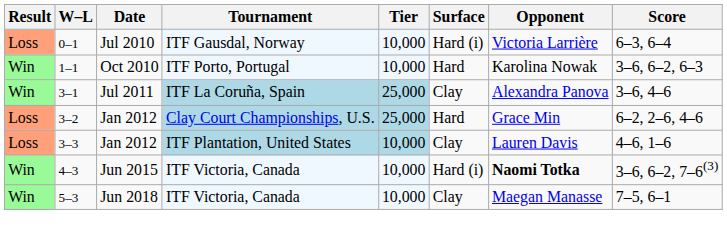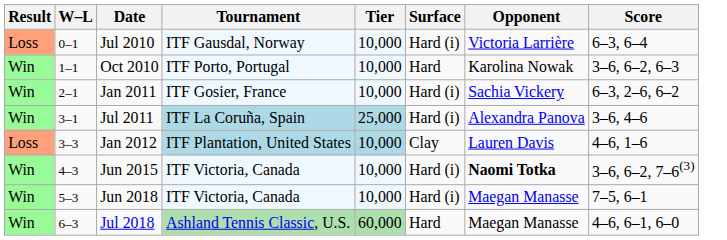 <table class="sortable wikitable">
 <tr>
 <th>Result</th>
 <th class="unsortable">W–L</th>
 <th>Date</th>
 <th>Tournament</th>
 <th>Tier</th>
 <th>Surface</th>
 <th>Opponent</th>
 <th class="unsortable">Score</th>
 </tr>
 <tr>
 <td style="background:#ffa07a;">Loss</td>
 <td><small>0–1</small></td>
 <td>Jul 2010</td>
 <td style="background:#f0f8ff;">ITF Gausdal, Norway</td>
 <td style="background:#f0f8ff;">10,000</td>
 <td>Hard (i)</td>
 <td> <a href='#'>Victoria Larrière</a></td>
 <td>6–3, 6–4</td>
 </tr>
 <tr>
 <td style="background:#98fb98;">Win</td>
 <td><small>1–1</small></td>
 <td>Oct 2010</td>
 <td style="background:#f0f8ff;">ITF Porto, Portugal</td>
 <td style="background:#f0f8ff;">10,000</td>
 <td>Hard</td>
 <td> Karolina Nowak</td>
 <td>3–6, 6–2, 6–3</td>
 </tr>
 <tr>
 <td style="background:#98fb98;">Win</td>
+<td><small>2–1</small></td>
+<td>Jan 2011</td>
+<td style="background:#f0f8ff;">ITF Gosier, France</td>
+<td style="background:#f0f8ff;">10,000</td>
+<td>Hard (i)</td>
+<td> <a href='#'>Sachia Vickery</a></td>
+<td>6–3, 2–6, 6–2</td>
+</tr>
+<tr>
+<td style="background:#98fb98;">Win</td>
 <td><small>3–1</small></td>
 <td>Jul 2011</td>
 <td style="background:lightblue;">ITF La Coruña, Spain</td>
 <td style="background:lightblue;">25,000</td>
-<td>Clay</td>
+<td>Hard (i)</td>
 <td> <a href='#'>Alexandra Panova</a></td>
 <td>3–6, 4–6</td>
-</tr>
-<tr>
-<td style="background:#ffa07a;">Loss</td>
-<td><small>3–2</small></td>
-<td>Jan 2012</td>
-<td style="background:lightblue;"><a href='#'>Clay Court Championships</a>, U.S.</td>
-<td style="background:lightblue;">25,000</td>
-<td>Hard</td>
-<td> <a href='#'>Grace Min</a></td>
-<td>6–2, 2–6, 4–6</td>
 </tr>
 <tr>
 <td style="background:#ffa07a;">Loss</td>
 <td><small>3–3</small></td>
 <td>Jan 2012</td>
 <td style="background:lightblue;">ITF Plantation, United States</td>
 <td style="background:lightblue;">10,000</td>
 <td>Clay</td>
 <td> <a href='#'>Lauren Davis</a></td>
 <td>4–6, 1–6</td>
 </tr>
 <tr>
 <td style="background:#98fb98;">Win</td>
 <td><small>4–3</small></td>
 <td>Jun 2015</td>
 <td style="background:#f0f8ff;">ITF Victoria, Canada</td>
 <td style="background:#f0f8ff;">10,000</td>
 <td>Hard (i)</td>
 <td><strong> Naomi Totka</strong></td>
 <td>3–6, 6–2, 7–6<sup>(3)</sup></td>
 </tr>
 <tr>
 <td style="background:#98fb98;">Win</td>
 <td><small>5–3</small></td>
 <td>Jun 2018</td>
 <td style="background:#f0f8ff;">ITF Victoria, Canada</td>
 <td style="background:#f0f8ff;">10,000</td>
-<td>Clay</td>
+<td>Hard (i)</td>
 <td> <a href='#'>Maegan Manasse</a></td>
 <td>7–5, 6–1</td>
 </tr>
+<tr>
+<td style="background:#98fb98;">Win</td>
+<td><small>6–3</small></td>
+<td><a href='#'>Jul 2018</a></td>
+<td style="background:#addfad;"><a href='#'>Ashland Tennis Classic</a>, U.S.</td>
+<td style="background:#addfad;">60,000</td>
+<td>Hard</td>
+<td> Maegan Manasse</td>
+<td>4–6, 6–1, 6–0</td>
+</tr>
 </table>
